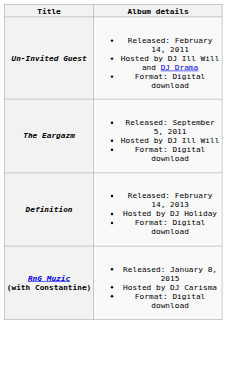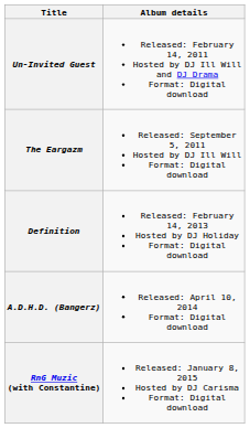 <table class="wikitable plainrowheaders" style="text-align:center;">
 <tr>
 <th scope="col" style="width:11em;">Title</th>
 <th scope="col" style="width:16em;">Album details</th>
 </tr>
 <tr>
 <th scope="row"><em>Un-Invited Guest</em></th>
 <td><br><ul><li>Released: February 14, 2011</li><li>Hosted by DJ Ill Will and <a href='#'>DJ Drama</a></li><li>Format: Digital download</li></ul></td>
 </tr>
 <tr>
 <th scope="row"><em>The Eargazm</em></th>
 <td><br><ul><li>Released: September 5, 2011</li><li>Hosted by DJ Ill Will</li><li>Format: Digital download</li></ul></td>
 </tr>
 <tr>
 <th scope="row"><em>Definition</em></th>
 <td><br><ul><li>Released: February 14, 2013</li><li>Hosted by DJ Holiday</li><li>Format: Digital download</li></ul></td>
 </tr>
 <tr>
+<th scope="row"><em>A.D.H.D. (Bangerz)</em></th>
+<td><br><ul><li>Released: April 10, 2014</li><li>Format: Digital download</li></ul></td>
+</tr>
+<tr>
 <th scope="row"><em><a href='#'>RnG Muzic</a></em> <br><span>(with Constantine)</span></th>
 <td><br><ul><li>Released: January 8, 2015</li><li>Hosted by DJ Carisma</li><li>Format: Digital download</li></ul></td>
 </tr>
 </table>
